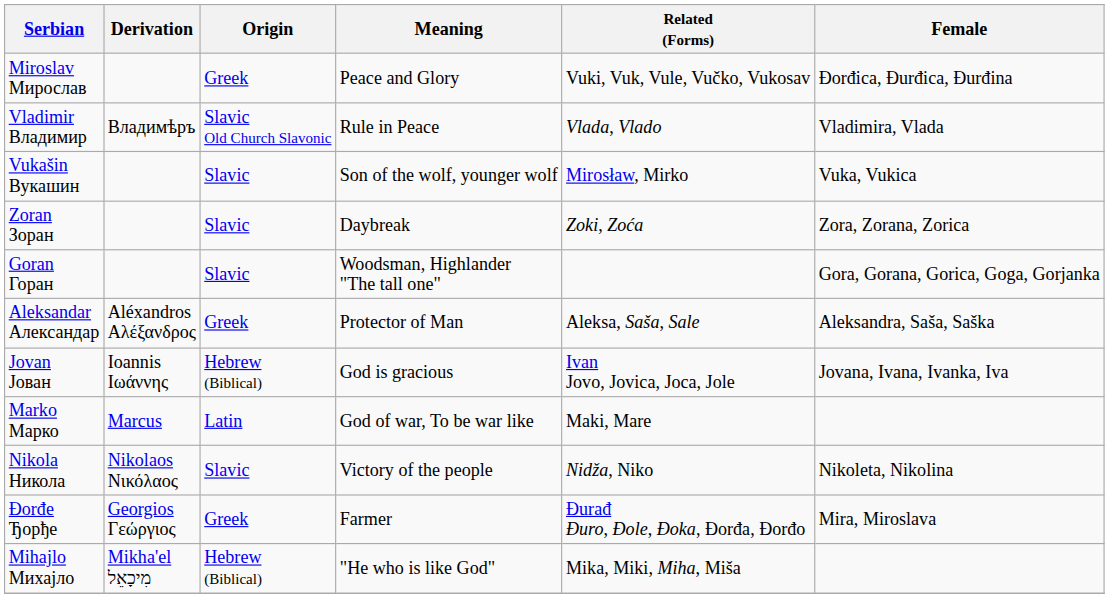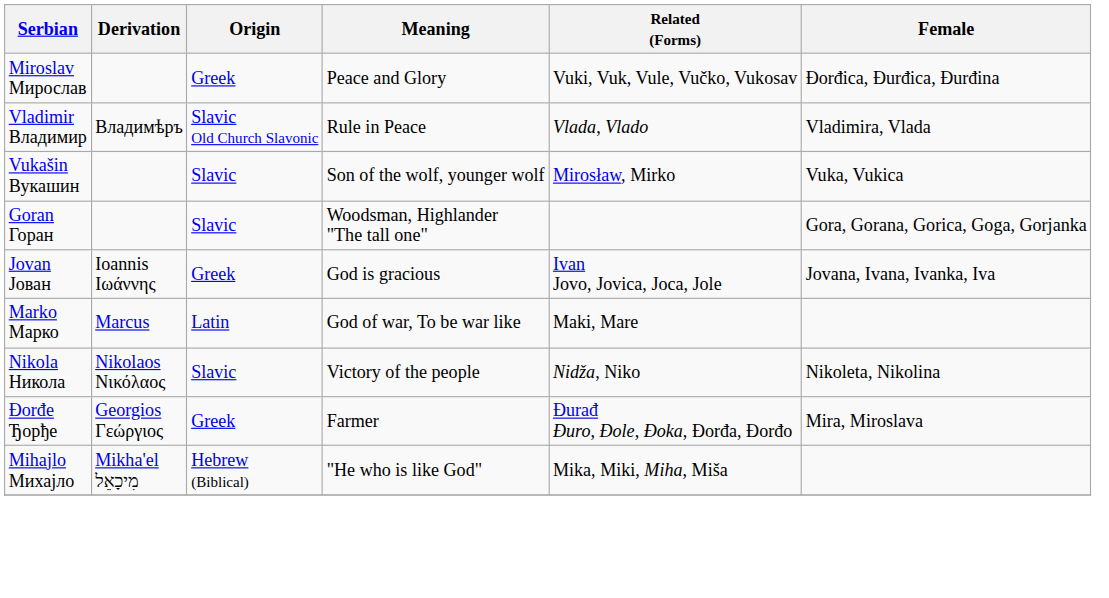 <table class="wikitable sortable">
 <tr>
 <th><a href='#'>Serbian</a></th>
 <th>Derivation</th>
 <th>Origin</th>
 <th>Meaning</th>
 <th><small>Related<br>(Forms)</small></th>
 <th>Female</th>
 </tr>
 <tr>
 <td><a href='#'>Miroslav</a><br>Мирослав</td>
 <td></td>
 <td><a href='#'>Greek</a></td>
 <td>Peace and Glory</td>
 <td>Vuki, Vuk, Vule, Vučko, Vukosav</td>
 <td>Đorđica, Đurđica, Đurđina</td>
 </tr>
 <tr>
 <td><a href='#'>Vladimir</a><br>Владимир</td>
 <td>Владимѣръ</td>
 <td><a href='#'>Slavic</a><br><small><a href='#'>Old Church Slavonic</a></small></td>
 <td>Rule in Peace</td>
 <td><em>Vlada</em>, <em>Vlado</em></td>
 <td>Vladimira, Vlada</td>
 </tr>
 <tr>
 <td><a href='#'>Vukašin</a><br>Вукашин</td>
 <td></td>
 <td><a href='#'>Slavic</a></td>
 <td>Son of the wolf, younger wolf</td>
 <td><a href='#'>Mirosław</a>, Mirko</td>
 <td>Vuka, Vukica</td>
 </tr>
 <tr>
-<td><a href='#'>Zoran</a><br>Зоран</td>
-<td></td>
-<td><a href='#'>Slavic</a></td>
-<td>Daybreak</td>
-<td><em>Zoki</em>, <em>Zoća</em></td>
-<td>Zora, Zorana, Zorica</td>
-</tr>
-<tr>
 <td><a href='#'>Goran</a><br>Горан</td>
 <td></td>
 <td><a href='#'>Slavic</a></td>
 <td>Woodsman, Highlander<br>"The tall one"</td>
 <td></td>
 <td>Gora, Gorana, Gorica, Goga, Gorjanka</td>
 </tr>
 <tr>
-<td><a href='#'>Aleksandar</a><br>Александар</td>
-<td>Aléxandros<br>Αλέξανδρος</td>
-<td><a href='#'>Greek</a></td>
-<td>Protector of Man</td>
-<td>Aleksa, <em>Saša</em>, <em>Sale</em></td>
-<td>Aleksandra, Saša, Saška</td>
-</tr>
-<tr>
 <td><a href='#'>Jovan</a><br>Јован</td>
 <td>Ioannis<br>Ιωάννης</td>
-<td><a href='#'>Hebrew</a><br><small>(Biblical)</small></td>
+<td><a href='#'>Greek</a></td>
 <td>God is gracious</td>
 <td><a href='#'>Ivan</a><br>Jovo, Jovica, Joca, Jole</td>
 <td>Jovana, Ivana, Ivanka, Iva</td>
 </tr>
 <tr>
 <td><a href='#'>Marko</a><br>Марко</td>
 <td><a href='#'>Marcus</a></td>
 <td><a href='#'>Latin</a></td>
 <td>God of war, To be war like</td>
 <td>Maki, Mare</td>
 <td></td>
 </tr>
 <tr>
 <td><a href='#'>Nikola</a><br>Никола</td>
 <td><a href='#'>Nikolaos</a><br>Νικόλαος</td>
 <td><a href='#'>Slavic</a></td>
 <td>Victory of the people</td>
 <td><em>Nidža</em>, Niko</td>
 <td>Nikoleta, Nikolina</td>
 </tr>
 <tr>
 <td><a href='#'>Đorđe</a><br>Ђopђe</td>
 <td><a href='#'>Georgios</a><br>Γεώργιος</td>
 <td><a href='#'>Greek</a></td>
 <td>Farmer</td>
 <td><a href='#'>Đurađ</a><br><em>Đuro</em>, <em>Đole</em>, <em>Đoka</em>, Đorđa, Đorđo</td>
 <td>Mira, Miroslava</td>
 </tr>
 <tr>
 <td><a href='#'>Mihajlo</a><br>Михајло</td>
 <td><a href='#'>Mikha'el</a><br>מִיכָאֵל</td>
 <td><a href='#'>Hebrew</a><br><small>(Biblical)</small></td>
 <td>"He who is like God"</td>
 <td>Mika, Miki, <em>Miha</em>, Miša</td>
 <td></td>
 </tr>
 <tr>
 </tr>
 </table>
